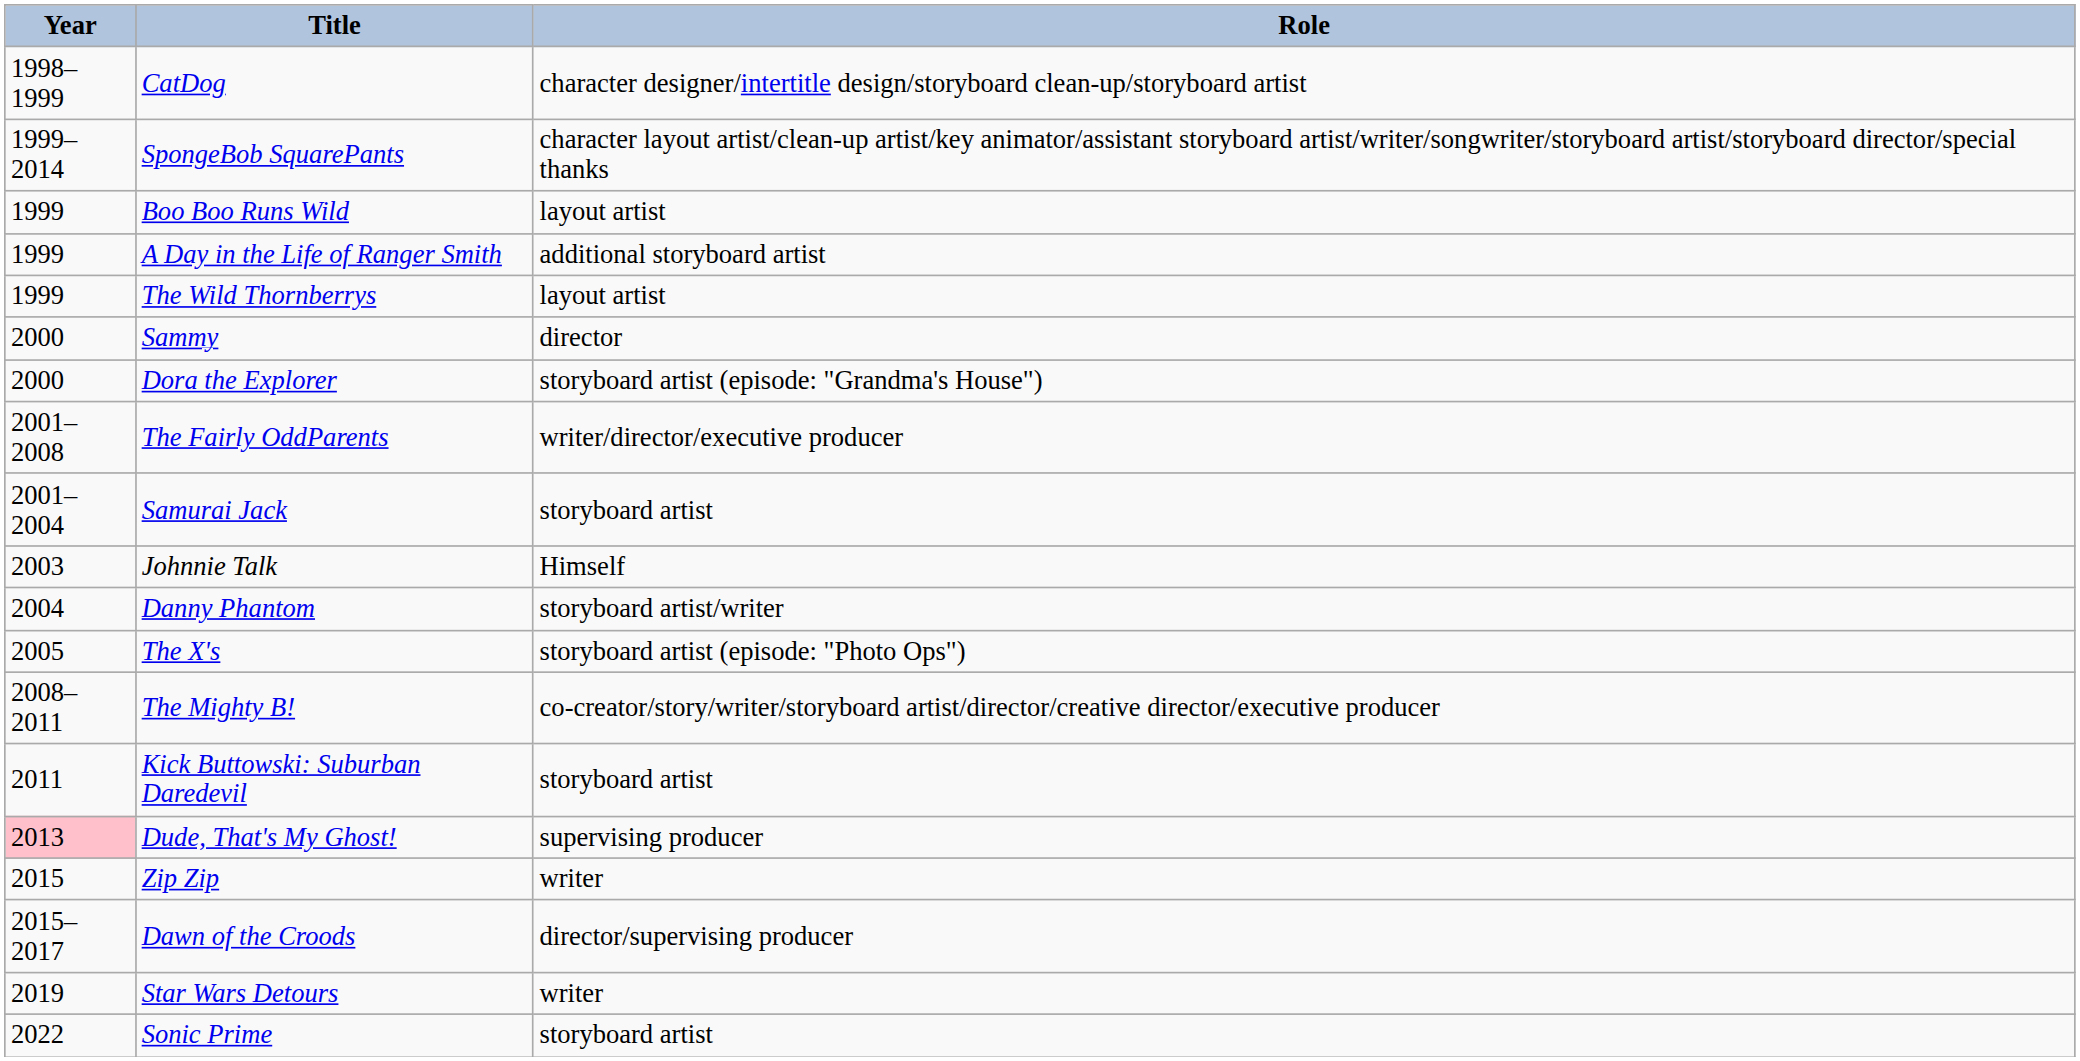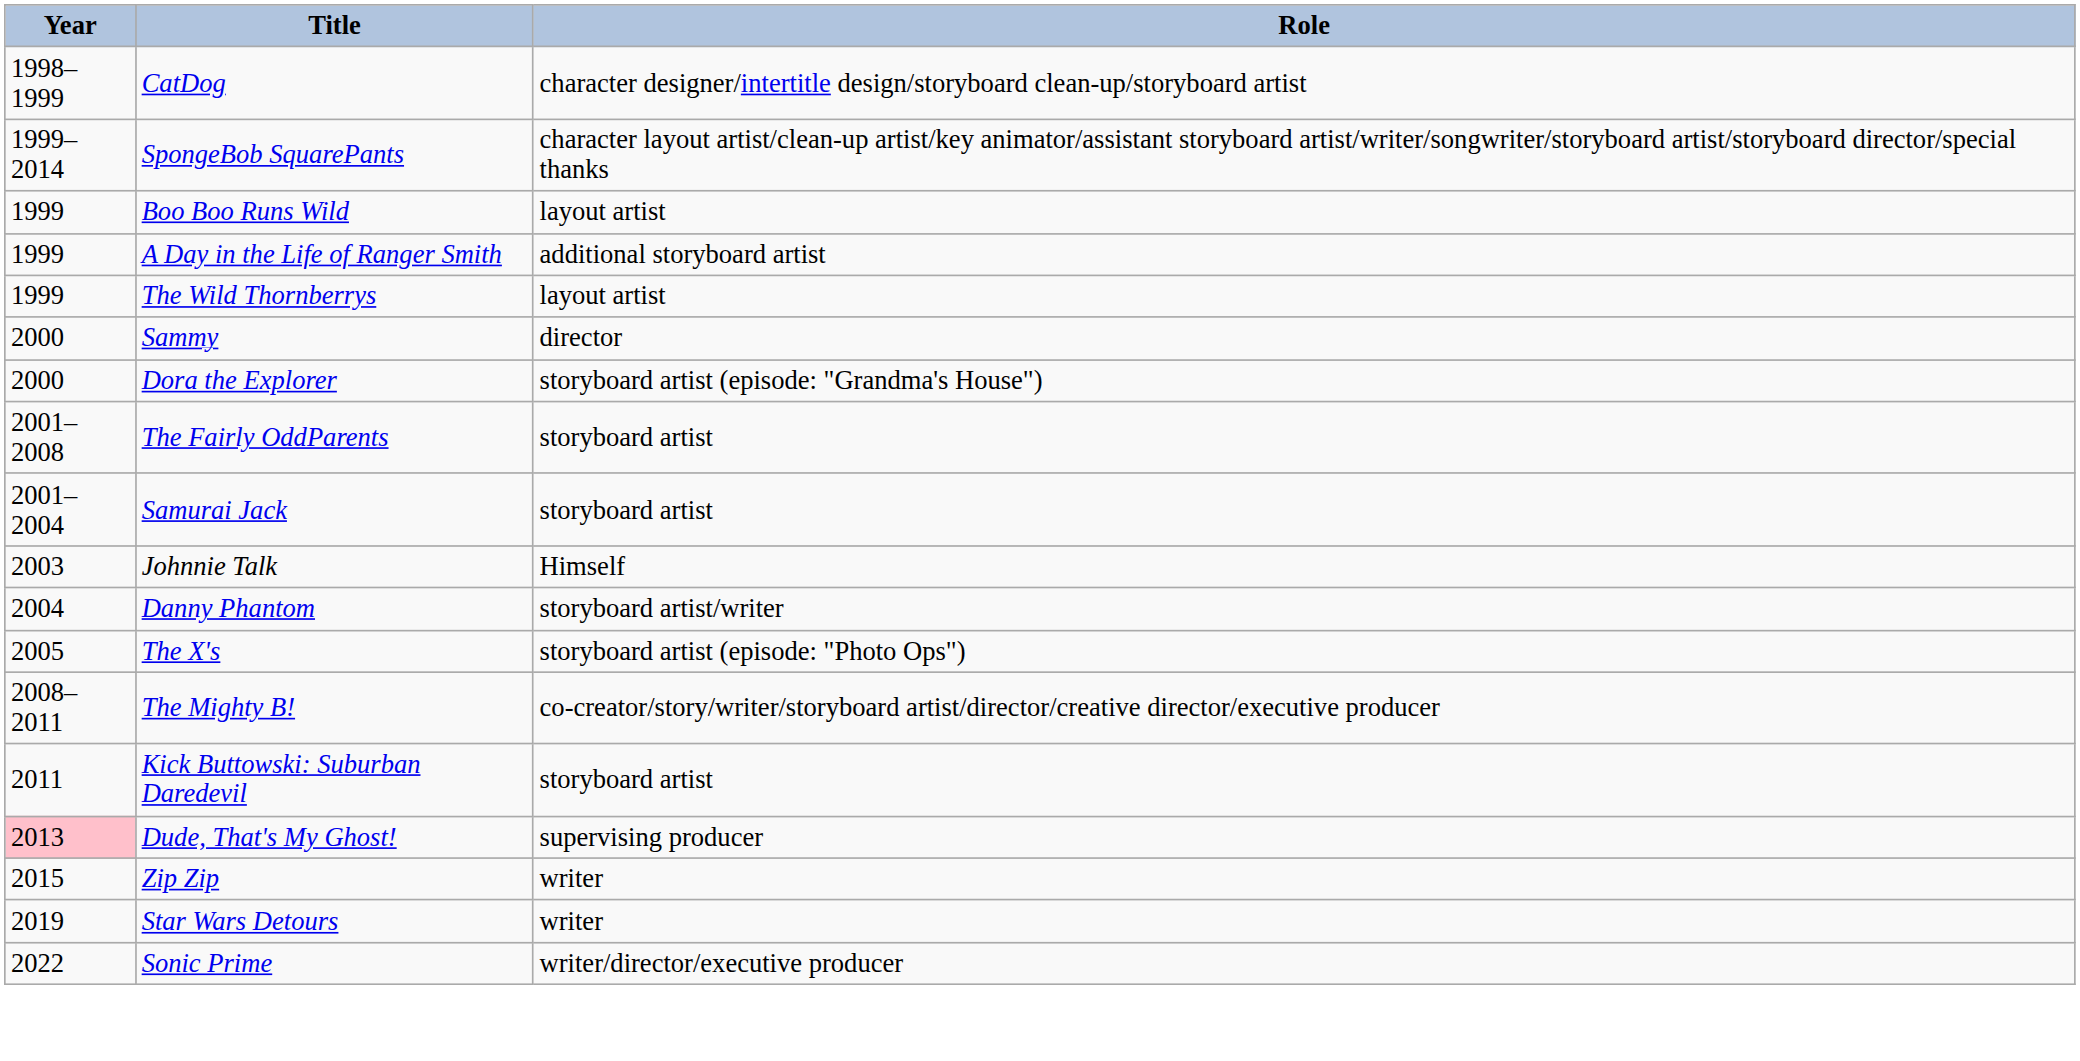 <table class="wikitable">
 <tr>
 <th style="background:#B0C4DE;">Year</th>
 <th style="background:#B0C4DE;">Title</th>
 <th style="background:#B0C4DE;">Role</th>
 </tr>
 <tr>
 <td>1998–1999</td>
 <td><em><a href='#'>CatDog</a></em></td>
 <td>character designer/<a href='#'>intertitle</a> design/storyboard clean-up/storyboard artist</td>
 </tr>
 <tr>
 <td>1999–2014</td>
 <td><em><a href='#'>SpongeBob SquarePants</a></em></td>
 <td>character layout artist/clean-up artist/key animator/assistant storyboard artist/writer/songwriter/storyboard artist/storyboard director/special thanks</td>
 </tr>
 <tr>
 <td>1999</td>
 <td><em><a href='#'>Boo Boo Runs Wild</a></em></td>
 <td>layout artist</td>
 </tr>
 <tr>
 <td>1999</td>
 <td><em><a href='#'>A Day in the Life of Ranger Smith</a></em></td>
 <td>additional storyboard artist</td>
 </tr>
 <tr>
 <td>1999</td>
 <td><em><a href='#'>The Wild Thornberrys</a></em></td>
 <td>layout artist</td>
 </tr>
 <tr>
 <td>2000</td>
 <td><em><a href='#'>Sammy</a></em></td>
 <td>director</td>
 </tr>
 <tr>
 <td>2000</td>
 <td><em><a href='#'>Dora the Explorer</a></em></td>
 <td>storyboard artist (episode: "Grandma's House")</td>
 </tr>
 <tr>
 <td>2001–2008</td>
 <td><em><a href='#'>The Fairly OddParents</a></em></td>
-<td>writer/director/executive producer</td>
+<td>storyboard artist</td>
 </tr>
 <tr>
 <td>2001–2004</td>
 <td><em><a href='#'>Samurai Jack</a></em></td>
 <td>storyboard artist</td>
 </tr>
 <tr>
 <td>2003</td>
 <td><em>Johnnie Talk</em></td>
 <td>Himself</td>
 </tr>
 <tr>
 <td>2004</td>
 <td><em><a href='#'>Danny Phantom</a></em></td>
 <td>storyboard artist/writer</td>
 </tr>
 <tr>
 <td>2005</td>
 <td><em><a href='#'>The X's</a></em></td>
 <td>storyboard artist (episode: "Photo Ops")</td>
 </tr>
 <tr>
 <td>2008–2011</td>
 <td><em><a href='#'>The Mighty B!</a></em></td>
 <td>co-creator/story/writer/storyboard artist/director/creative director/executive producer</td>
 </tr>
 <tr>
 <td>2011</td>
 <td><em> <a href='#'>Kick Buttowski: Suburban Daredevil</a></em></td>
 <td>storyboard artist</td>
 </tr>
 <tr>
 <td style="background: pink;">2013</td>
 <td><em><a href='#'>Dude, That's My Ghost!</a></em></td>
 <td>supervising producer</td>
 </tr>
 <tr>
 <td>2015</td>
 <td><em><a href='#'>Zip Zip</a></em></td>
 <td>writer</td>
 </tr>
 <tr>
-<td>2015–2017</td>
-<td><em><a href='#'>Dawn of the Croods</a></em></td>
-<td>director/supervising producer</td>
-</tr>
-<tr>
 <td>2019</td>
 <td><em><a href='#'>Star Wars Detours</a></em></td>
 <td>writer</td>
 </tr>
 <tr>
 <td>2022</td>
 <td><em><a href='#'>Sonic Prime</a></em></td>
-<td>storyboard artist</td>
+<td>writer/director/executive producer</td>
 </tr>
 </table>
